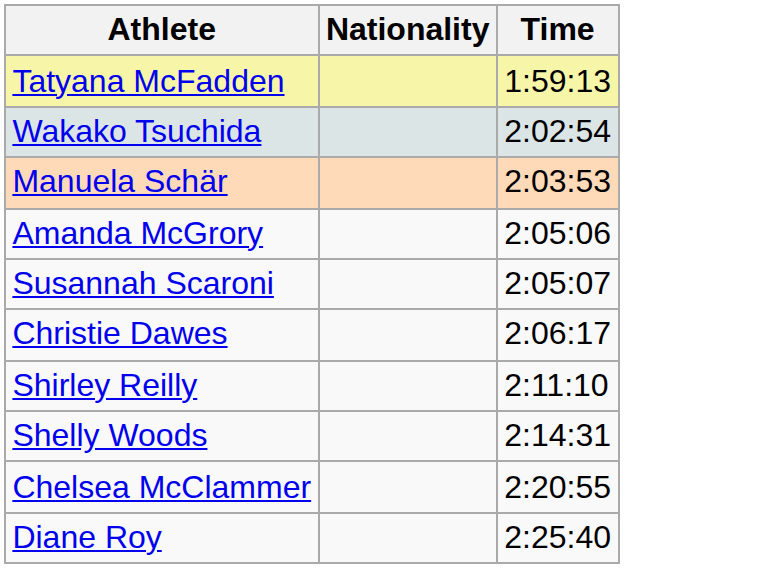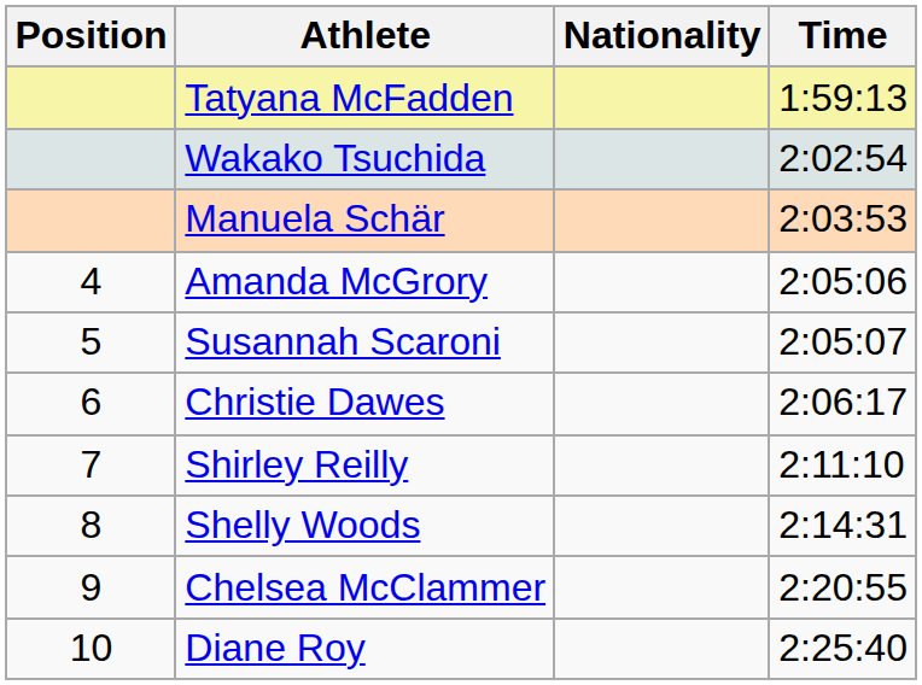 <table class="wikitable sortable">
 <tr>
+<th>Position</th>
 <th>Athlete</th>
 <th>Nationality</th>
 <th>Time</th>
 </tr>
 <tr bgcolor="#F7F6A8">
+<td align=center></td>
 <td><a href='#'>Tatyana McFadden</a></td>
 <td></td>
 <td>1:59:13</td>
 </tr>
 <tr bgcolor="#DCE5E5">
+<td align=center></td>
 <td><a href='#'>Wakako Tsuchida</a></td>
 <td></td>
 <td>2:02:54</td>
 </tr>
 <tr bgcolor="#FFDAB9">
+<td align=center></td>
 <td><a href='#'>Manuela Schär</a></td>
 <td></td>
 <td>2:03:53</td>
 </tr>
 <tr>
+<td align=center>4</td>
 <td><a href='#'>Amanda McGrory</a></td>
 <td></td>
 <td>2:05:06</td>
 </tr>
 <tr>
+<td align=center>5</td>
 <td><a href='#'>Susannah Scaroni</a></td>
 <td></td>
 <td>2:05:07</td>
 </tr>
 <tr>
+<td align=center>6</td>
 <td><a href='#'>Christie Dawes</a></td>
 <td></td>
 <td>2:06:17</td>
 </tr>
 <tr>
+<td align=center>7</td>
 <td><a href='#'>Shirley Reilly</a></td>
 <td></td>
 <td>2:11:10</td>
 </tr>
 <tr>
+<td align=center>8</td>
 <td><a href='#'>Shelly Woods</a></td>
 <td></td>
 <td>2:14:31</td>
 </tr>
 <tr>
+<td align=center>9</td>
 <td><a href='#'>Chelsea McClammer</a></td>
 <td></td>
 <td>2:20:55</td>
 </tr>
 <tr>
+<td align=center>10</td>
 <td><a href='#'>Diane Roy</a></td>
 <td></td>
 <td>2:25:40</td>
 </tr>
 </table>
